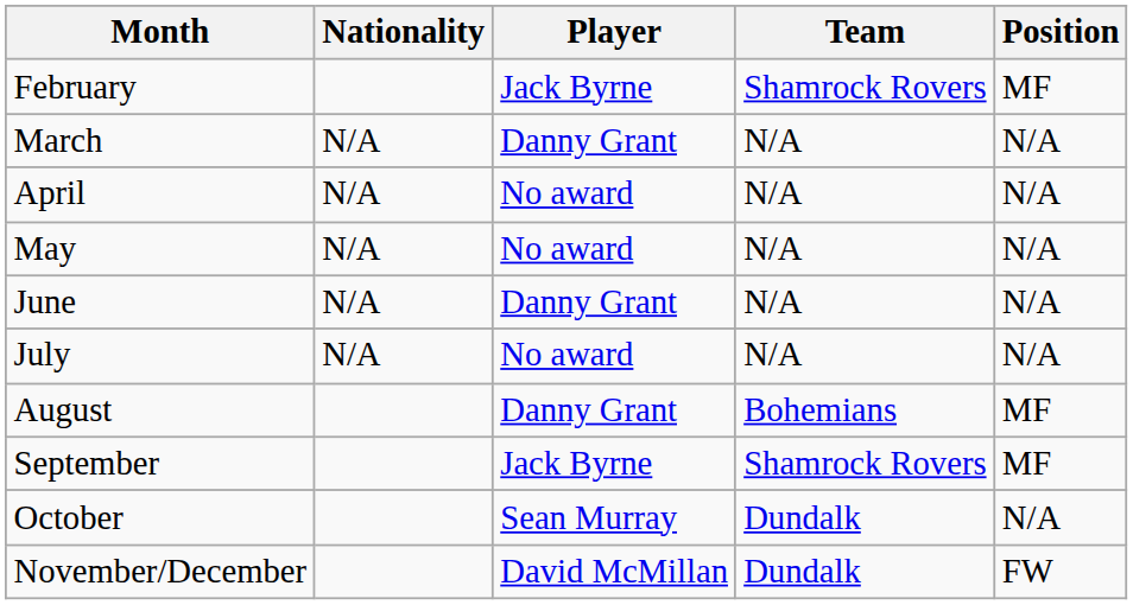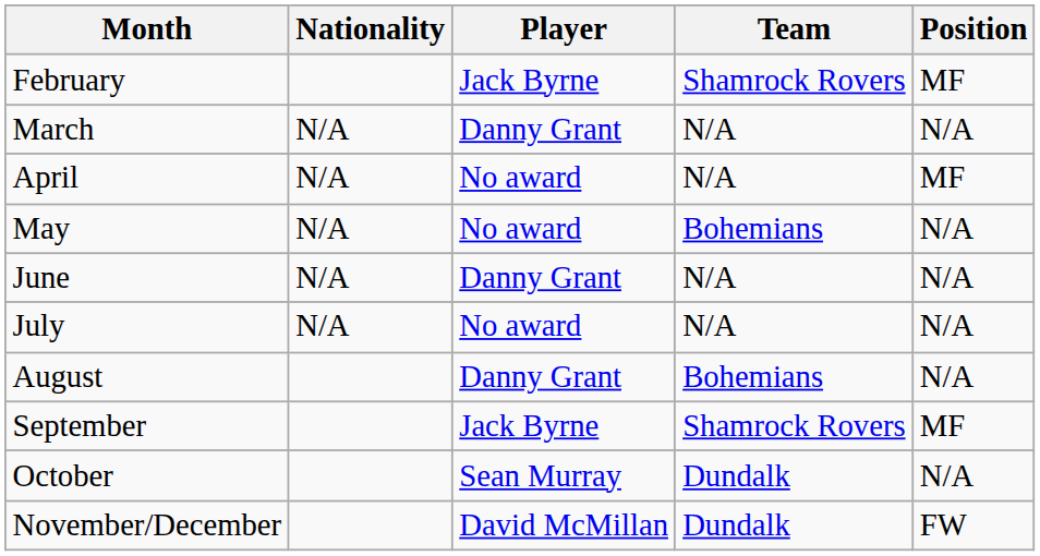 <table class="wikitable sortable">
 <tr>
 <th>Month</th>
 <th>Nationality</th>
 <th>Player</th>
 <th>Team</th>
 <th>Position</th>
 </tr>
 <tr>
 <td>February</td>
 <td></td>
 <td><a href='#'>Jack Byrne</a></td>
 <td><a href='#'>Shamrock Rovers</a></td>
 <td>MF</td>
 </tr>
 <tr>
 <td>March</td>
 <td>N/A</td>
 <td><a href='#'>Danny Grant</a></td>
 <td>N/A</td>
 <td>N/A</td>
 </tr>
 <tr>
 <td>April</td>
 <td>N/A</td>
 <td><a href='#'>No award</a></td>
 <td>N/A</td>
-<td>N/A</td>
+<td>MF</td>
 </tr>
 <tr>
 <td>May</td>
 <td>N/A</td>
 <td><a href='#'>No award</a></td>
-<td>N/A</td>
+<td><a href='#'>Bohemians</a></td>
 <td>N/A</td>
 </tr>
 <tr>
 <td>June</td>
 <td>N/A</td>
 <td><a href='#'>Danny Grant</a></td>
 <td>N/A</td>
 <td>N/A</td>
 </tr>
 <tr>
 <td>July</td>
 <td>N/A</td>
 <td><a href='#'>No award</a></td>
 <td>N/A</td>
 <td>N/A</td>
 </tr>
 <tr>
 <td>August</td>
 <td></td>
 <td><a href='#'>Danny Grant</a></td>
 <td><a href='#'>Bohemians</a></td>
-<td>MF</td>
+<td>N/A</td>
 </tr>
 <tr>
 <td>September</td>
 <td></td>
 <td><a href='#'>Jack Byrne</a></td>
 <td><a href='#'>Shamrock Rovers</a></td>
 <td>MF</td>
 </tr>
 <tr>
 <td>October</td>
 <td></td>
 <td><a href='#'>Sean Murray</a></td>
 <td><a href='#'>Dundalk</a></td>
 <td>N/A</td>
 </tr>
 <tr>
 <td>November/December</td>
 <td></td>
 <td><a href='#'>David McMillan</a></td>
 <td><a href='#'>Dundalk</a></td>
 <td>FW</td>
 </tr>
 </table>
